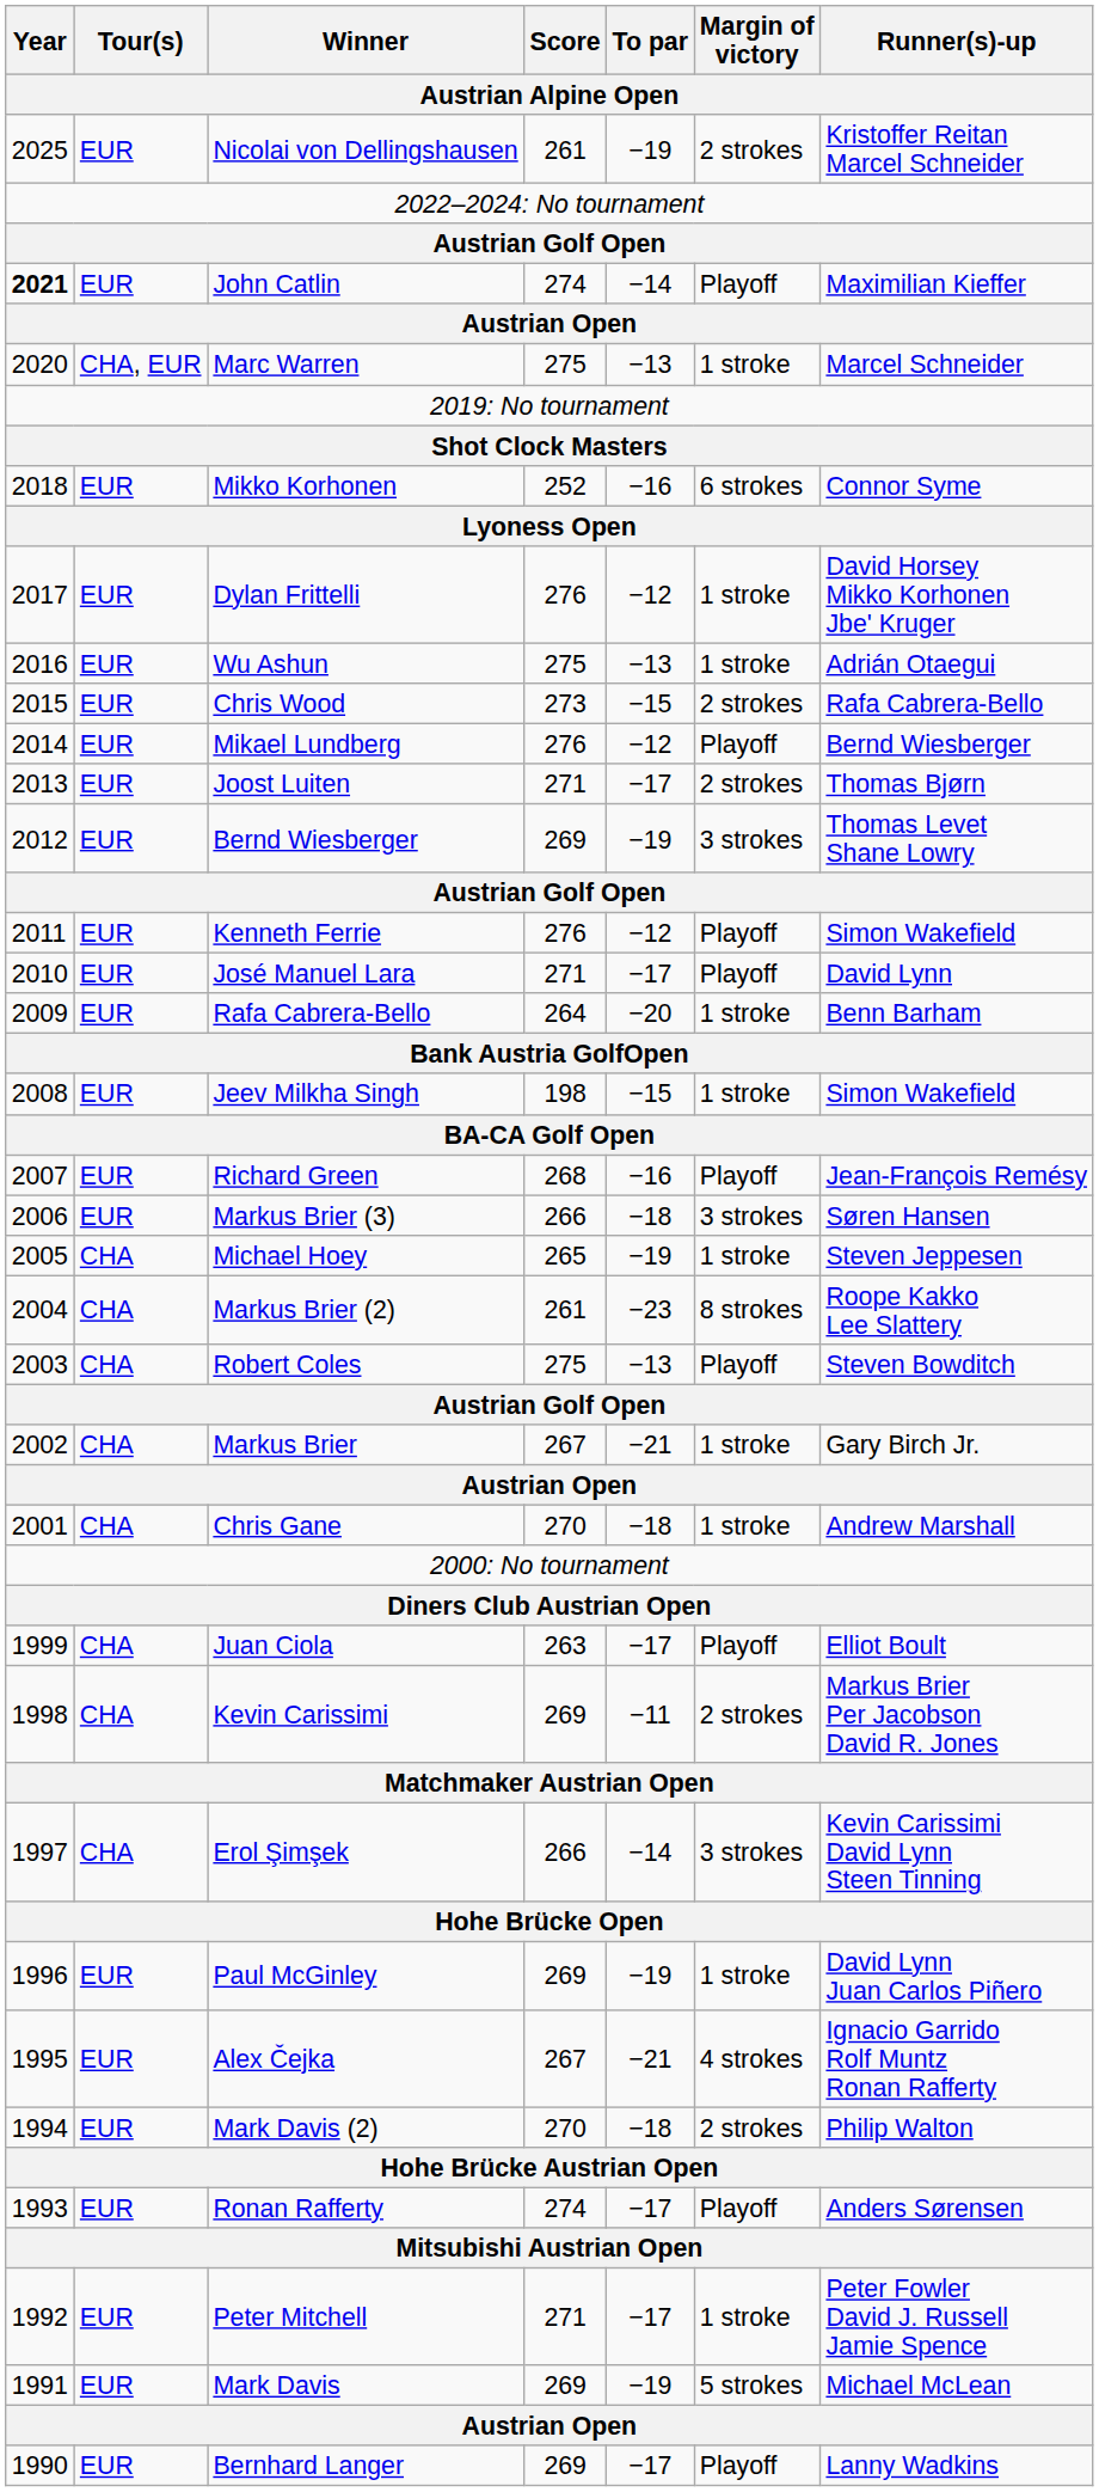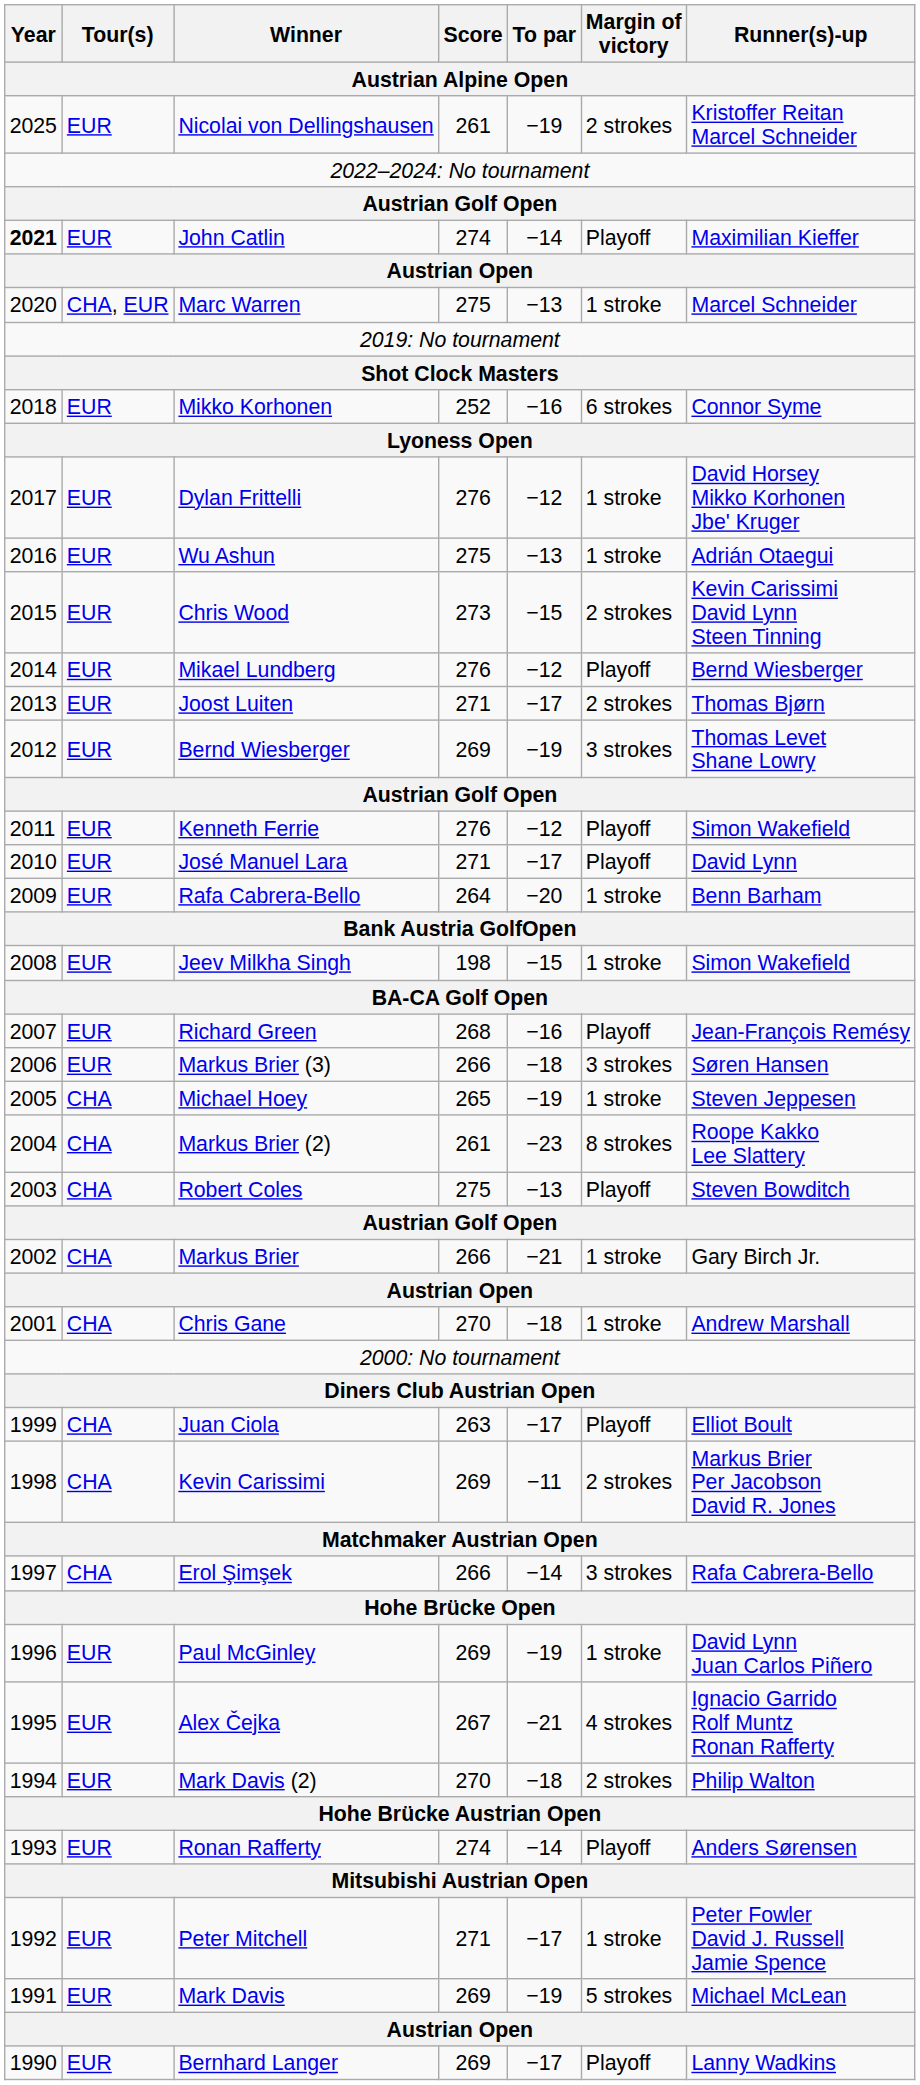 <table class="wikitable" style="font-size:95%">
 <tr>
 <th>Year</th>
 <th>Tour(s)</th>
 <th>Winner</th>
 <th>Score</th>
 <th>To par</th>
 <th>Margin of<br>victory</th>
 <th>Runner(s)-up</th>
 </tr>
 <tr>
 <th colspan=7>Austrian Alpine Open</th>
 </tr>
 <tr>
 <td>2025</td>
 <td><a href='#'>EUR</a></td>
 <td> <a href='#'>Nicolai von Dellingshausen</a></td>
 <td align=center>261</td>
 <td align=center>−19</td>
 <td>2 strokes</td>
 <td> <a href='#'>Kristoffer Reitan</a><br> <a href='#'>Marcel Schneider</a></td>
 </tr>
 <tr>
 <td colspan="7" align="center"><em>2022–2024: No tournament</em></td>
 </tr>
 <tr>
 <th colspan=7>Austrian Golf Open</th>
 </tr>
 <tr>
 <td><strong>2021</strong></td>
 <td><a href='#'>EUR</a></td>
 <td> <a href='#'>John Catlin</a></td>
 <td align=center>274</td>
 <td align=center>−14</td>
 <td>Playoff</td>
 <td> <a href='#'>Maximilian Kieffer</a></td>
 </tr>
 <tr>
 <th colspan=7>Austrian Open</th>
 </tr>
 <tr>
 <td>2020</td>
 <td><a href='#'>CHA</a>, <a href='#'>EUR</a></td>
 <td> <a href='#'>Marc Warren</a></td>
 <td align=center>275</td>
 <td align=center>−13</td>
 <td>1 stroke</td>
 <td> <a href='#'>Marcel Schneider</a></td>
 </tr>
 <tr>
 <td colspan=7 align=center><em>2019: No tournament</em></td>
 </tr>
 <tr>
 <th colspan=7>Shot Clock Masters</th>
 </tr>
 <tr>
 <td>2018</td>
 <td><a href='#'>EUR</a></td>
 <td> <a href='#'>Mikko Korhonen</a></td>
 <td align=center>252</td>
 <td align=center>−16</td>
 <td>6 strokes</td>
 <td> <a href='#'>Connor Syme</a></td>
 </tr>
 <tr>
 <th colspan=7>Lyoness Open</th>
 </tr>
 <tr>
 <td>2017</td>
 <td><a href='#'>EUR</a></td>
 <td> <a href='#'>Dylan Frittelli</a></td>
 <td align=center>276</td>
 <td align=center>−12</td>
 <td>1 stroke</td>
 <td> <a href='#'>David Horsey</a><br> <a href='#'>Mikko Korhonen</a><br> <a href='#'>Jbe' Kruger</a></td>
 </tr>
 <tr>
 <td>2016</td>
 <td><a href='#'>EUR</a></td>
 <td> <a href='#'>Wu Ashun</a></td>
 <td align=center>275</td>
 <td align=center>−13</td>
 <td>1 stroke</td>
 <td> <a href='#'>Adrián Otaegui</a></td>
 </tr>
 <tr>
 <td>2015</td>
 <td><a href='#'>EUR</a></td>
 <td> <a href='#'>Chris Wood</a></td>
 <td align=center>273</td>
 <td align=center>−15</td>
 <td>2 strokes</td>
-<td> <a href='#'>Rafa Cabrera-Bello</a></td>
+<td> <a href='#'>Kevin Carissimi</a><br> <a href='#'>David Lynn</a><br> <a href='#'>Steen Tinning</a></td>
 </tr>
 <tr>
 <td>2014</td>
 <td><a href='#'>EUR</a></td>
 <td> <a href='#'>Mikael Lundberg</a></td>
 <td align=center>276</td>
 <td align=center>−12</td>
 <td>Playoff</td>
 <td> <a href='#'>Bernd Wiesberger</a></td>
 </tr>
 <tr>
 <td>2013</td>
 <td><a href='#'>EUR</a></td>
 <td> <a href='#'>Joost Luiten</a></td>
 <td align=center>271</td>
 <td align=center>−17</td>
 <td>2 strokes</td>
 <td> <a href='#'>Thomas Bjørn</a></td>
 </tr>
 <tr>
 <td>2012</td>
 <td><a href='#'>EUR</a></td>
 <td> <a href='#'>Bernd Wiesberger</a></td>
 <td align=center>269</td>
 <td align=center>−19</td>
 <td>3 strokes</td>
 <td> <a href='#'>Thomas Levet</a><br> <a href='#'>Shane Lowry</a></td>
 </tr>
 <tr>
 <th colspan=7>Austrian Golf Open</th>
 </tr>
 <tr>
 <td>2011</td>
 <td><a href='#'>EUR</a></td>
 <td> <a href='#'>Kenneth Ferrie</a></td>
 <td align=center>276</td>
 <td align=center>−12</td>
 <td>Playoff</td>
 <td> <a href='#'>Simon Wakefield</a></td>
 </tr>
 <tr>
 <td>2010</td>
 <td><a href='#'>EUR</a></td>
 <td> <a href='#'>José Manuel Lara</a></td>
 <td align=center>271</td>
 <td align=center>−17</td>
 <td>Playoff</td>
 <td> <a href='#'>David Lynn</a></td>
 </tr>
 <tr>
 <td>2009</td>
 <td><a href='#'>EUR</a></td>
 <td> <a href='#'>Rafa Cabrera-Bello</a></td>
 <td align=center>264</td>
 <td align=center>−20</td>
 <td>1 stroke</td>
 <td> <a href='#'>Benn Barham</a></td>
 </tr>
 <tr>
 <th colspan=7>Bank Austria GolfOpen</th>
 </tr>
 <tr>
 <td>2008</td>
 <td><a href='#'>EUR</a></td>
 <td> <a href='#'>Jeev Milkha Singh</a></td>
 <td align=center>198</td>
 <td align=center>−15</td>
 <td>1 stroke</td>
 <td> <a href='#'>Simon Wakefield</a></td>
 </tr>
 <tr>
 <th colspan=7>BA-CA Golf Open</th>
 </tr>
 <tr>
 <td>2007</td>
 <td><a href='#'>EUR</a></td>
 <td> <a href='#'>Richard Green</a></td>
 <td align=center>268</td>
 <td align=center>−16</td>
 <td>Playoff</td>
 <td> <a href='#'>Jean-François Remésy</a></td>
 </tr>
 <tr>
 <td>2006</td>
 <td><a href='#'>EUR</a></td>
 <td> <a href='#'>Markus Brier</a> (3)</td>
 <td align=center>266</td>
 <td align=center>−18</td>
 <td>3 strokes</td>
 <td> <a href='#'>Søren Hansen</a></td>
 </tr>
 <tr>
 <td>2005</td>
 <td><a href='#'>CHA</a></td>
 <td> <a href='#'>Michael Hoey</a></td>
 <td align=center>265</td>
 <td align=center>−19</td>
 <td>1 stroke</td>
 <td> <a href='#'>Steven Jeppesen</a></td>
 </tr>
 <tr>
 <td>2004</td>
 <td><a href='#'>CHA</a></td>
 <td> <a href='#'>Markus Brier</a> (2)</td>
 <td align=center>261</td>
 <td align=center>−23</td>
 <td>8 strokes</td>
 <td> <a href='#'>Roope Kakko</a><br> <a href='#'>Lee Slattery</a></td>
 </tr>
 <tr>
 <td>2003</td>
 <td><a href='#'>CHA</a></td>
 <td> <a href='#'>Robert Coles</a></td>
 <td align=center>275</td>
 <td align=center>−13</td>
 <td>Playoff</td>
 <td> <a href='#'>Steven Bowditch</a></td>
 </tr>
 <tr>
 <th colspan=7>Austrian Golf Open</th>
 </tr>
 <tr>
 <td>2002</td>
 <td><a href='#'>CHA</a></td>
 <td> <a href='#'>Markus Brier</a></td>
-<td align=center>267</td>
+<td align=center>266</td>
 <td align=center>−21</td>
 <td>1 stroke</td>
 <td> Gary Birch Jr.</td>
 </tr>
 <tr>
 <th colspan=7>Austrian Open</th>
 </tr>
 <tr>
 <td>2001</td>
 <td><a href='#'>CHA</a></td>
 <td> <a href='#'>Chris Gane</a></td>
 <td align=center>270</td>
 <td align=center>−18</td>
 <td>1 stroke</td>
 <td> <a href='#'>Andrew Marshall</a></td>
 </tr>
 <tr>
 <td colspan=7 align=center><em>2000: No tournament</em></td>
 </tr>
 <tr>
 <th colspan=7>Diners Club Austrian Open</th>
 </tr>
 <tr>
 <td>1999</td>
 <td><a href='#'>CHA</a></td>
 <td> <a href='#'>Juan Ciola</a></td>
 <td align=center>263</td>
 <td align=center>−17</td>
 <td>Playoff</td>
 <td> <a href='#'>Elliot Boult</a></td>
 </tr>
 <tr>
 <td>1998</td>
 <td><a href='#'>CHA</a></td>
 <td> <a href='#'>Kevin Carissimi</a></td>
 <td align=center>269</td>
 <td align=center>−11</td>
 <td>2 strokes</td>
 <td> <a href='#'>Markus Brier</a><br> <a href='#'>Per Jacobson</a><br> <a href='#'>David R. Jones</a></td>
 </tr>
 <tr>
 <th colspan=7>Matchmaker Austrian Open</th>
 </tr>
 <tr>
 <td>1997</td>
 <td><a href='#'>CHA</a></td>
 <td> <a href='#'>Erol Şimşek</a></td>
 <td align=center>266</td>
 <td align=center>−14</td>
 <td>3 strokes</td>
-<td> <a href='#'>Kevin Carissimi</a><br> <a href='#'>David Lynn</a><br> <a href='#'>Steen Tinning</a></td>
+<td> <a href='#'>Rafa Cabrera-Bello</a></td>
 </tr>
 <tr>
 <th colspan=7>Hohe Brücke Open</th>
 </tr>
 <tr>
 <td>1996</td>
 <td><a href='#'>EUR</a></td>
 <td> <a href='#'>Paul McGinley</a></td>
 <td align=center>269</td>
 <td align=center>−19</td>
 <td>1 stroke</td>
 <td> <a href='#'>David Lynn</a><br> <a href='#'>Juan Carlos Piñero</a></td>
 </tr>
 <tr>
 <td>1995</td>
 <td><a href='#'>EUR</a></td>
 <td> <a href='#'>Alex Čejka</a></td>
 <td align=center>267</td>
 <td align=center>−21</td>
 <td>4 strokes</td>
 <td> <a href='#'>Ignacio Garrido</a><br> <a href='#'>Rolf Muntz</a><br> <a href='#'>Ronan Rafferty</a></td>
 </tr>
 <tr>
 <td>1994</td>
 <td><a href='#'>EUR</a></td>
 <td> <a href='#'>Mark Davis</a> (2)</td>
 <td align=center>270</td>
 <td align=center>−18</td>
 <td>2 strokes</td>
 <td> <a href='#'>Philip Walton</a></td>
 </tr>
 <tr>
 <th colspan=7>Hohe Brücke Austrian Open</th>
 </tr>
 <tr>
 <td>1993</td>
 <td><a href='#'>EUR</a></td>
 <td> <a href='#'>Ronan Rafferty</a></td>
 <td align=center>274</td>
-<td align=center>−17</td>
+<td align=center>−14</td>
 <td>Playoff</td>
 <td> <a href='#'>Anders Sørensen</a></td>
 </tr>
 <tr>
 <th colspan=7>Mitsubishi Austrian Open</th>
 </tr>
 <tr>
 <td>1992</td>
 <td><a href='#'>EUR</a></td>
 <td> <a href='#'>Peter Mitchell</a></td>
 <td align=center>271</td>
 <td align=center>−17</td>
 <td>1 stroke</td>
 <td> <a href='#'>Peter Fowler</a><br> <a href='#'>David J. Russell</a><br> <a href='#'>Jamie Spence</a></td>
 </tr>
 <tr>
 <td>1991</td>
 <td><a href='#'>EUR</a></td>
 <td> <a href='#'>Mark Davis</a></td>
 <td align=center>269</td>
 <td align=center>−19</td>
 <td>5 strokes</td>
 <td> <a href='#'>Michael McLean</a></td>
 </tr>
 <tr>
 <th colspan=7>Austrian Open</th>
 </tr>
 <tr>
 <td>1990</td>
 <td><a href='#'>EUR</a></td>
 <td> <a href='#'>Bernhard Langer</a></td>
 <td align=center>269</td>
 <td align=center>−17</td>
 <td>Playoff</td>
 <td> <a href='#'>Lanny Wadkins</a></td>
 </tr>
 </table>
